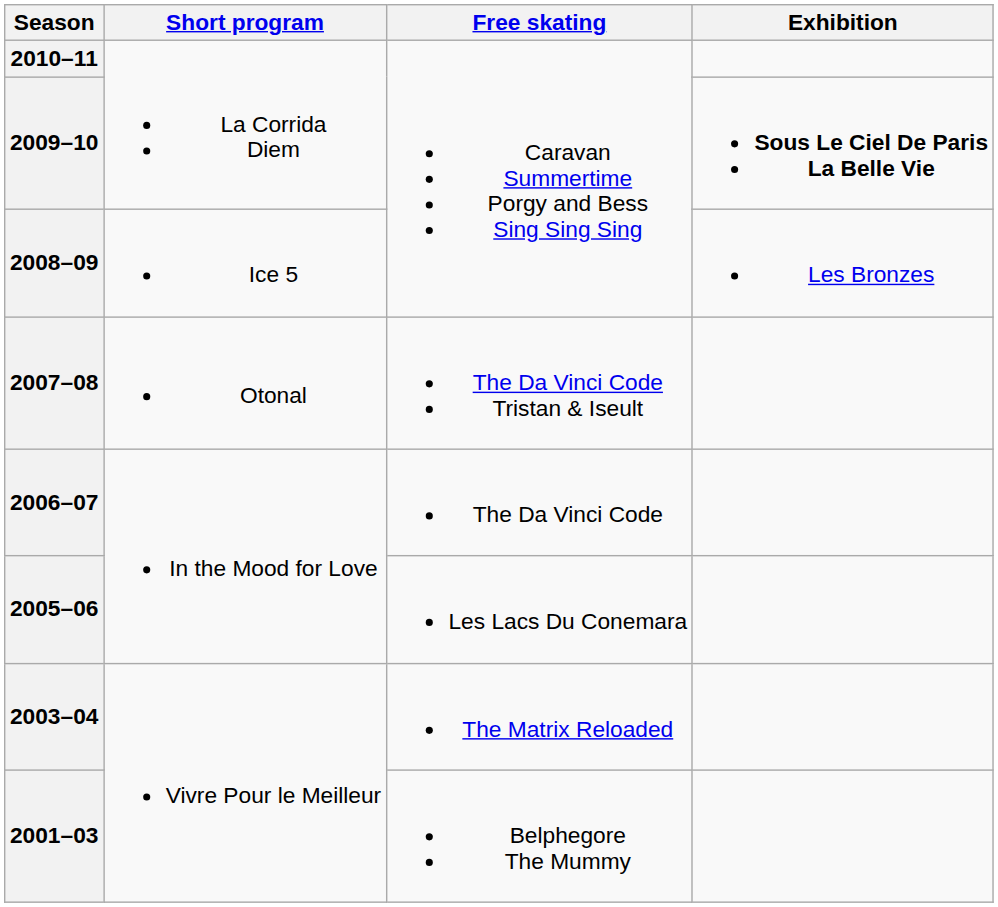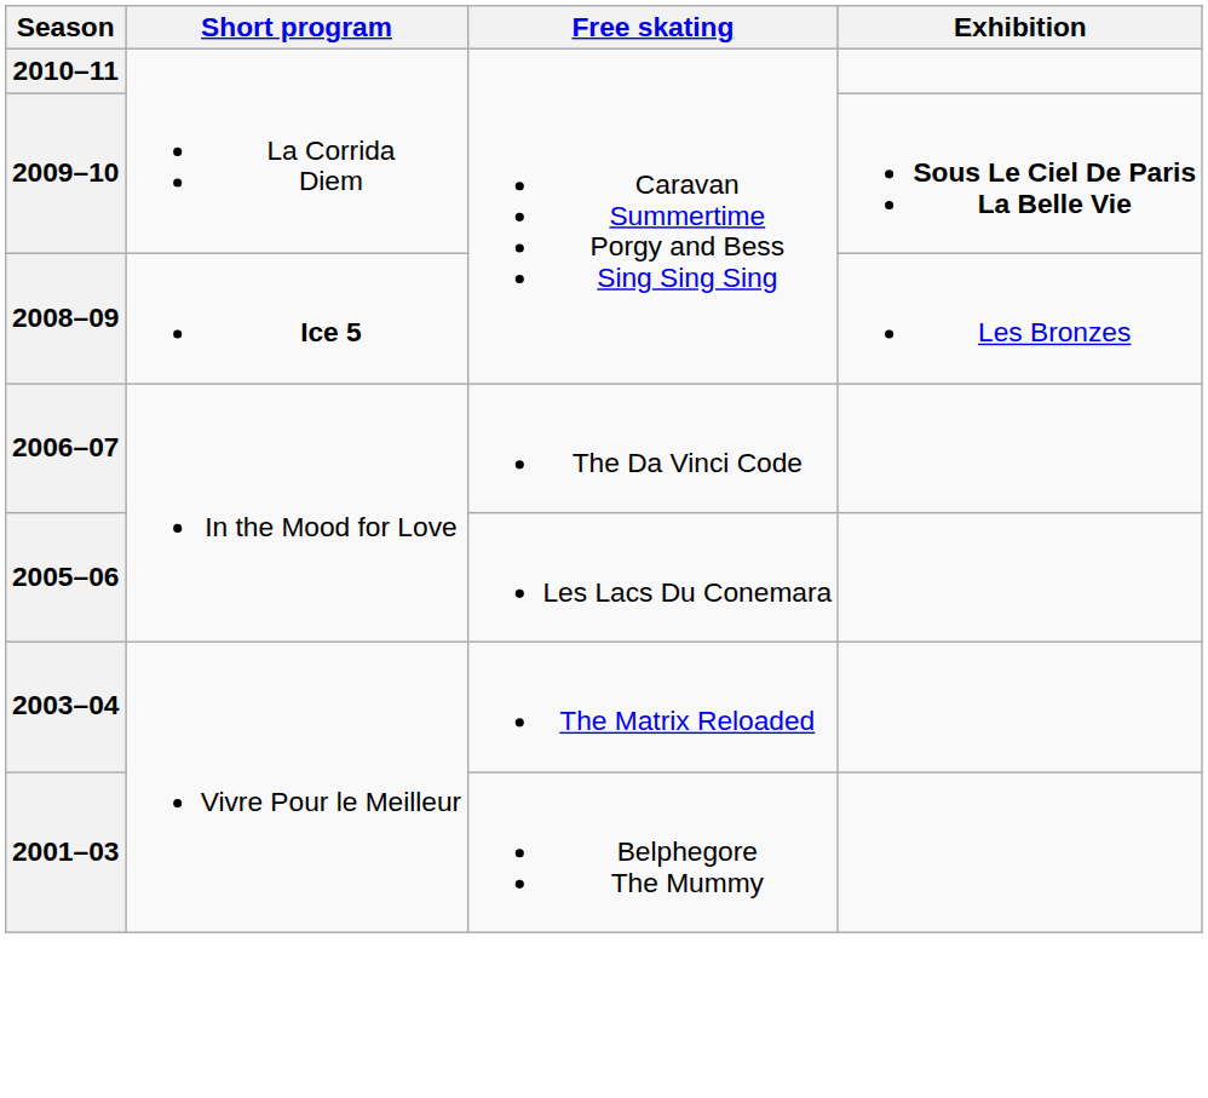 <table class=wikitable style=text-align:center>
 <tr>
 <th>Season</th>
 <th><a href='#'>Short program</a></th>
 <th><a href='#'>Free skating</a></th>
 <th>Exhibition</th>
 </tr>
 <tr>
 <th>2010–11</th>
 <td rowspan=2><br><ul><li>La Corrida <br></li><li>Diem <br></li></ul></td>
 <td rowspan=3><br><ul><li>Caravan <br></li><li><a href='#'>Summertime</a> <br></li><li>Porgy and Bess <br></li><li><a href='#'>Sing Sing Sing</a> <br></li></ul></td>
 <td></td>
 </tr>
 <tr>
 <th>2009–10 <br> </th>
 <td><strong><br><ul><li>Sous Le Ciel De Paris <br></li><li>La Belle Vie <br></li></ul></strong></td>
 </tr>
 <tr>
 <th>2008–09 <br> </th>
-<td><br><ul><li>Ice 5 <br></li></ul></td>
+<td><strong><br><ul><li>Ice 5 <br></li></ul></strong></td>
 <td><br><ul><li><a href='#'>Les Bronzes</a></li></ul></td>
-</tr>
-<tr>
-<th>2007–08 <br> </th>
-<td><br><ul><li>Otonal <br></li></ul></td>
-<td><br><ul><li><a href='#'>The Da Vinci Code</a> <br></li><li>Tristan & Iseult <br></li></ul></td>
-<td></td>
 </tr>
 <tr>
 <th>2006–07 <br> </th>
 <td rowspan=2><br><ul><li>In the Mood for Love <br></li></ul></td>
 <td><br><ul><li>The Da Vinci Code <br></li></ul></td>
 <td></td>
 </tr>
 <tr>
 <th>2005–06 <br> </th>
 <td><br><ul><li>Les Lacs Du Conemara <br></li></ul></td>
 <td></td>
 </tr>
 <tr>
 <th>2003–04 <br> </th>
 <td rowspan=2><br><ul><li>Vivre Pour le Meilleur <br></li></ul></td>
 <td><br><ul><li><a href='#'>The Matrix Reloaded</a> <br></li></ul></td>
 <td></td>
 </tr>
 <tr>
 <th>2001–03 <br> </th>
 <td><br><ul><li>Belphegore</li><li>The Mummy <br></li></ul></td>
 </tr>
 </table>
